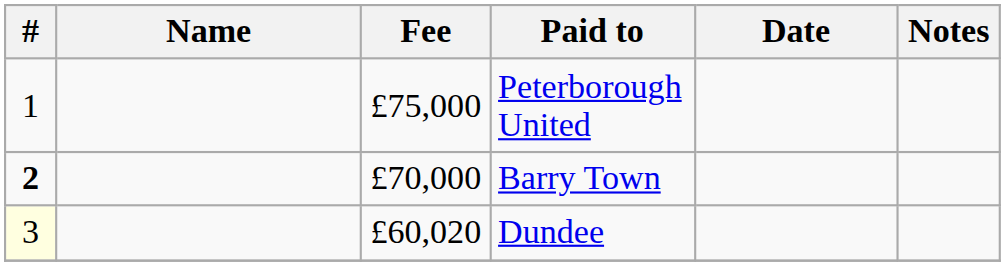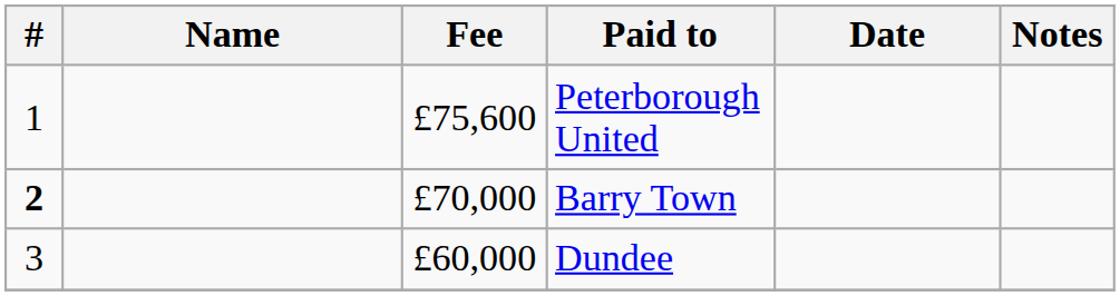 <table class="wikitable sortable" width=75%;>
 <tr>
 <th width=5%>#</th>
 <th width=30%>Name</th>
 <th width=10%>Fee</th>
 <th width=20%>Paid to</th>
 <th width=20%>Date</th>
 <th width=10% class=unsortable>Notes</th>
 </tr>
 <tr>
 <td style="text-align:center;">1</td>
 <td style="text-align:left;"> </td>
-<td style="text-align:center;">£75,000</td>
+<td style="text-align:center;">£75,600</td>
 <td><a href='#'>Peterborough United</a></td>
 <td></td>
 <td align=center></td>
 </tr>
 <tr>
 <td style="text-align:center;"><strong>2</strong></td>
 <td style="text-align:left;"> </td>
 <td style="text-align:center;">£70,000</td>
 <td><a href='#'>Barry Town</a></td>
 <td></td>
 <td align=center></td>
 </tr>
 <tr>
-<td style="background: lightyellow; text-align:center;">3</td>
+<td style="text-align:center;">3</td>
 <td style="text-align:left;"> </td>
-<td style="text-align:center;">£60,020</td>
+<td style="text-align:center;">£60,000</td>
 <td><a href='#'>Dundee</a></td>
 <td></td>
 <td align=center></td>
 </tr>
 <tr>
 </tr>
 </table>
